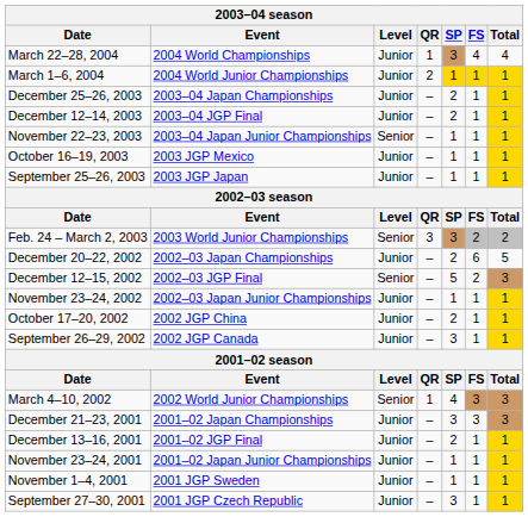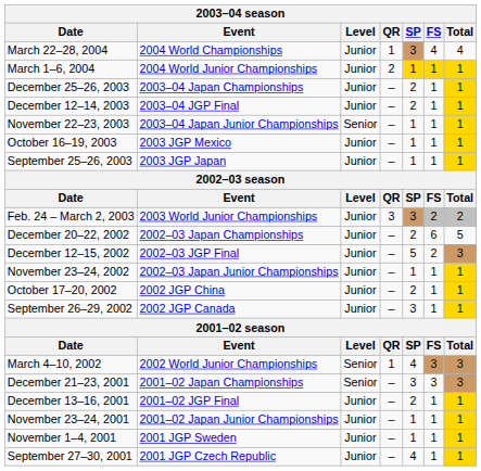 <table class="wikitable">
 <tr>
 <th colspan="7">2003–04 season</th>
 </tr>
 <tr>
 <th>Date</th>
 <th>Event</th>
 <th>Level</th>
 <th>QR</th>
 <th><a href='#'>SP</a></th>
 <th><a href='#'>FS</a></th>
 <th>Total</th>
 </tr>
 <tr>
 <td>March 22–28, 2004</td>
 <td><a href='#'>2004 World Championships</a></td>
 <td align=center>Junior</td>
 <td align=center>1</td>
 <td align=center bgcolor=cc9966>3</td>
 <td align=center>4</td>
 <td align=center>4</td>
 </tr>
 <tr>
 <td>March 1–6, 2004</td>
 <td><a href='#'>2004 World Junior Championships</a></td>
 <td align=center>Junior</td>
 <td align=center>2</td>
 <td align=center bgcolor=gold>1</td>
 <td align=center bgcolor=gold>1</td>
 <td align=center bgcolor=gold>1</td>
 </tr>
 <tr>
 <td>December 25–26, 2003</td>
 <td><a href='#'>2003–04 Japan Championships</a></td>
 <td align=center>Junior</td>
 <td align=center>–</td>
 <td align=center>2</td>
 <td align=center>1</td>
 <td align=center bgcolor=gold>1</td>
 </tr>
 <tr>
 <td>December 12–14, 2003</td>
 <td><a href='#'>2003–04 JGP Final</a></td>
 <td align=center>Junior</td>
 <td align=center>–</td>
 <td align=center>2</td>
 <td align=center>1</td>
 <td align=center bgcolor=gold>1</td>
 </tr>
 <tr>
 <td>November 22–23, 2003</td>
 <td><a href='#'>2003–04 Japan Junior Championships</a></td>
 <td align=center>Senior</td>
 <td align=center>–</td>
 <td align=center>1</td>
 <td align=center>1</td>
 <td align=center bgcolor=gold>1</td>
 </tr>
 <tr>
 <td>October 16–19, 2003</td>
 <td><a href='#'>2003 JGP Mexico</a></td>
 <td align=center>Junior</td>
 <td align=center>–</td>
 <td align=center>1</td>
 <td align=center>1</td>
 <td align=center bgcolor=gold>1</td>
 </tr>
 <tr>
 <td>September 25–26, 2003</td>
 <td><a href='#'>2003 JGP Japan</a></td>
 <td align=center>Junior</td>
 <td align=center>–</td>
 <td align=center>1</td>
 <td align=center>1</td>
 <td align=center bgcolor=gold>1</td>
 </tr>
 <tr>
 <th colspan="7">2002–03 season</th>
 </tr>
 <tr>
 <th>Date</th>
 <th>Event</th>
 <th>Level</th>
 <th>QR</th>
 <th>SP</th>
 <th>FS</th>
 <th>Total</th>
 </tr>
 <tr>
 <td>Feb. 24 – March 2, 2003</td>
 <td><a href='#'>2003 World Junior Championships</a></td>
-<td align=center>Senior</td>
+<td align=center>Junior</td>
 <td align=center>3</td>
 <td align=center bgcolor=cc9966>3</td>
 <td align=center bgcolor=silver>2</td>
 <td align=center bgcolor=silver>2</td>
 </tr>
 <tr>
 <td>December 20–22, 2002</td>
 <td><a href='#'>2002–03 Japan Championships</a></td>
 <td align=center>Junior</td>
 <td align=center>–</td>
 <td align=center>2</td>
 <td align=center>6</td>
 <td align=center>5</td>
 </tr>
 <tr>
 <td>December 12–15, 2002</td>
 <td><a href='#'>2002–03 JGP Final</a></td>
-<td align=center>Senior</td>
+<td align=center>Junior</td>
 <td align=center>–</td>
 <td align=center>5</td>
 <td align=center>2</td>
 <td align=center bgcolor=cc9966>3</td>
 </tr>
 <tr>
 <td>November 23–24, 2002</td>
 <td><a href='#'>2002–03 Japan Junior Championships</a></td>
 <td align=center>Junior</td>
 <td align=center>–</td>
 <td align=center>1</td>
 <td align=center>1</td>
 <td align=center bgcolor=gold>1</td>
 </tr>
 <tr>
 <td>October 17–20, 2002</td>
 <td><a href='#'>2002 JGP China</a></td>
 <td align=center>Junior</td>
 <td align=center>–</td>
 <td align=center>2</td>
 <td align=center>1</td>
 <td align=center bgcolor=gold>1</td>
 </tr>
 <tr>
 <td>September 26–29, 2002</td>
 <td><a href='#'>2002 JGP Canada</a></td>
 <td align=center>Junior</td>
 <td align=center>–</td>
 <td align=center>3</td>
 <td align=center>1</td>
 <td align=center bgcolor=gold>1</td>
 </tr>
 <tr>
 <th colspan="7">2001–02 season</th>
 </tr>
 <tr>
 <th>Date</th>
 <th>Event</th>
 <th>Level</th>
 <th>QR</th>
 <th>SP</th>
 <th>FS</th>
 <th>Total</th>
 </tr>
 <tr>
 <td>March 4–10, 2002</td>
 <td><a href='#'>2002 World Junior Championships</a></td>
 <td align=center>Senior</td>
 <td align=center>1</td>
 <td align=center>4</td>
 <td align=center bgcolor=cc9966>3</td>
 <td align=center bgcolor=cc9966>3</td>
 </tr>
 <tr>
 <td>December 21–23, 2001</td>
 <td><a href='#'>2001–02 Japan Championships</a></td>
-<td align=center>Junior</td>
+<td align=center>Senior</td>
 <td align=center>–</td>
 <td align=center>3</td>
 <td align=center>3</td>
 <td align=center bgcolor=cc9966>3</td>
 </tr>
 <tr>
 <td>December 13–16, 2001</td>
 <td><a href='#'>2001–02 JGP Final</a></td>
 <td align=center>Junior</td>
 <td align=center>–</td>
 <td align=center>2</td>
 <td align=center>1</td>
 <td align=center bgcolor=gold>1</td>
 </tr>
 <tr>
 <td>November 23–24, 2001</td>
 <td><a href='#'>2001–02 Japan Junior Championships</a></td>
 <td align=center>Junior</td>
 <td align=center>–</td>
 <td align=center>1</td>
 <td align=center>1</td>
 <td align=center bgcolor=gold>1</td>
 </tr>
 <tr>
 <td>November 1–4, 2001</td>
 <td><a href='#'>2001 JGP Sweden</a></td>
 <td align=center>Junior</td>
 <td align=center>–</td>
 <td align=center>1</td>
 <td align=center>1</td>
 <td align=center bgcolor=gold>1</td>
 </tr>
 <tr>
 <td>September 27–30, 2001</td>
 <td><a href='#'>2001 JGP Czech Republic</a></td>
 <td align=center>Junior</td>
 <td align=center>–</td>
-<td align=center>3</td>
+<td align=center>4</td>
 <td align=center>1</td>
 <td align=center bgcolor=gold>1</td>
 </tr>
 </table>
